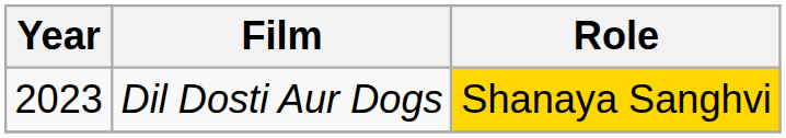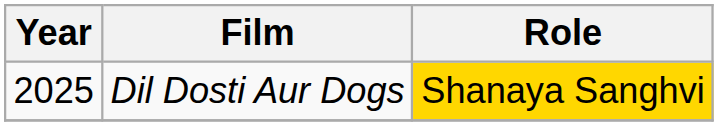 <table class = "wikitable sortable">
 <tr>
 <th>Year</th>
 <th>Film</th>
 <th>Role</th>
 </tr>
 <tr>
-<td>2023</td>
+<td>2025</td>
 <td><em>Dil Dosti Aur Dogs</em></td>
 <td style="background: gold;">Shanaya Sanghvi</td>
 </tr>
 <tr>
 </tr>
 </table>
